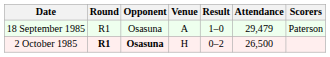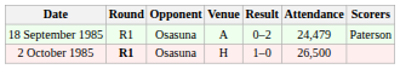 <table class="wikitable sortable" style="font-size:100%; text-align:center">
 <tr>
 <th>Date</th>
 <th>Round</th>
 <th>Opponent</th>
 <th>Venue</th>
 <th>Result</th>
 <th>Attendance</th>
 <th>Scorers</th>
 </tr>
 <tr bgcolor = "#EEFFEE">
 <td>18 September 1985</td>
 <td>R1</td>
 <td>Osasuna</td>
 <td>A</td>
-<td>1–0</td>
-<td>29,479</td>
+<td>0–2</td>
+<td>24,479</td>
 <td>Paterson</td>
 </tr>
 <tr bgcolor = "#FFEEEE">
 <td>2 October 1985</td>
 <td><strong>R1</strong></td>
-<td><strong>Osasuna</strong></td>
+<td>Osasuna</td>
 <td>H</td>
-<td>0–2</td>
+<td>1–0</td>
 <td>26,500</td>
 <td></td>
 </tr>
 </table>
